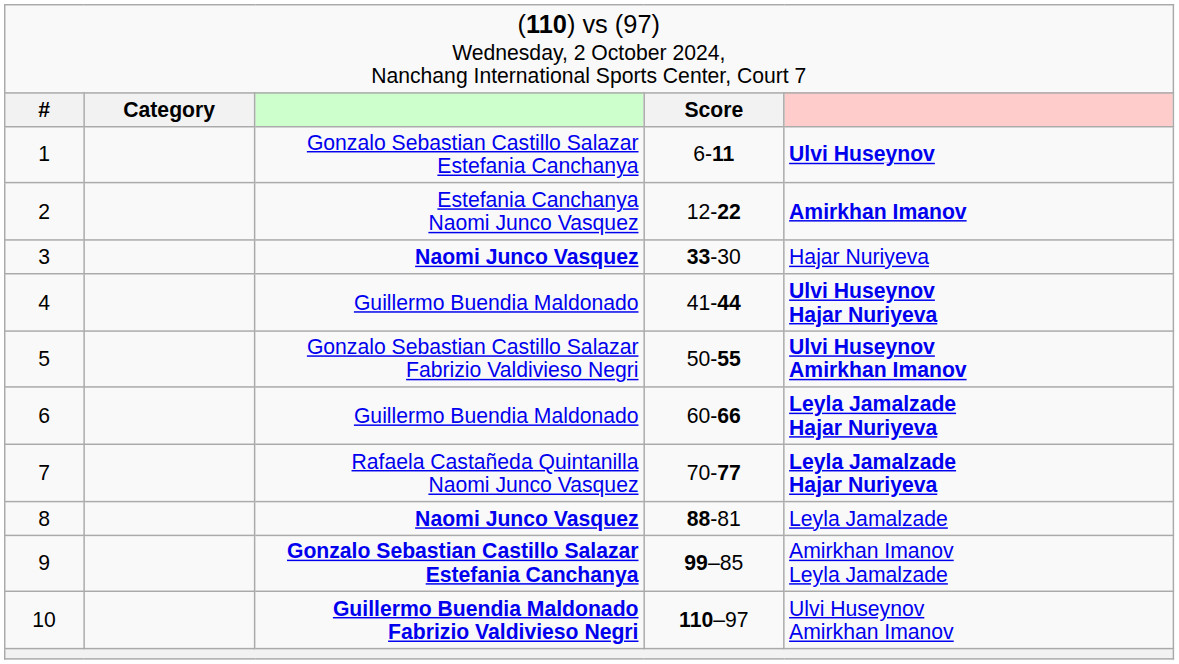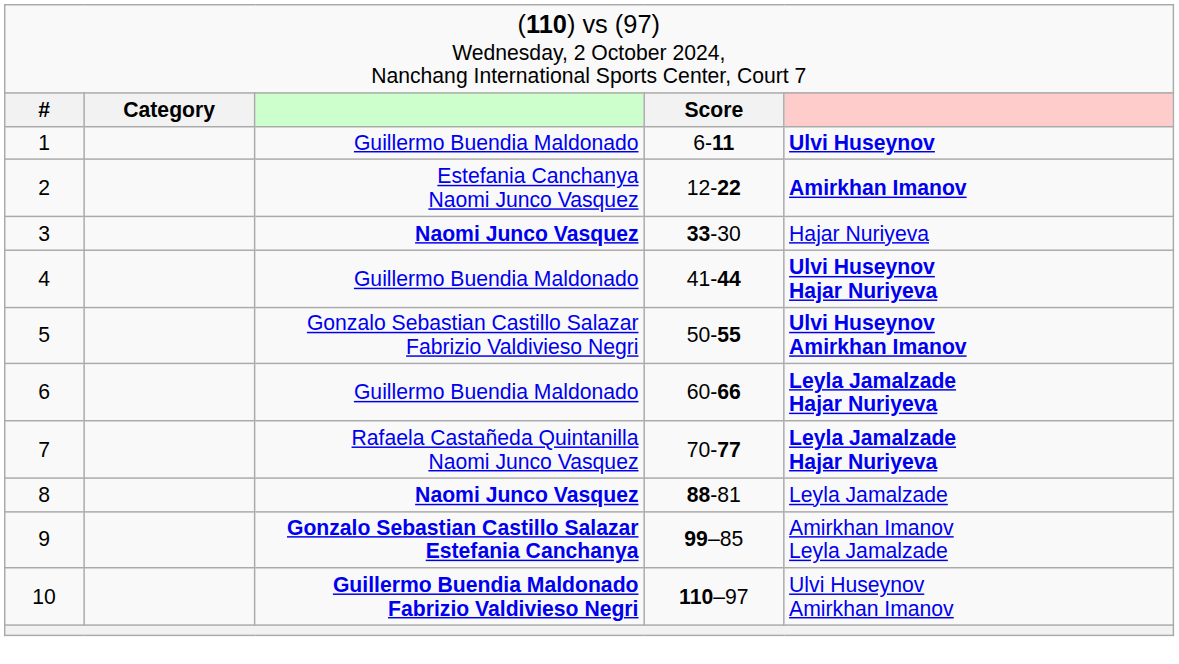 <table class="wikitable mw-collapsible mw-collapsed" style="font-size:90%; text-align:center" width="90%">
 <tr>
 <td colspan="5"><big>(<strong>110</strong>) <strong></strong> vs  (97)</big><br>Wednesday, 2 October 2024, <br>Nanchang International Sports Center, Court 7</td>
 </tr>
 <tr>
 <th width="25">#</th>
 <th width="50">Category</th>
 <th style="background-color:#CCFFCC" width="150"></th>
 <th width="50">Score<br></th>
 <th style="background-color:#FFCCCC" width="150"></th>
 </tr>
 <tr>
 <td>1</td>
 <td></td>
-<td align="right"><a href='#'>Gonzalo Sebastian Castillo Salazar</a> <br><a href='#'>Estefania Canchanya</a> </td>
+<td align="right"><a href='#'>Guillermo Buendia Maldonado</a> </td>
 <td>6-<strong>11</strong><br></td>
 <td align="left"><strong> <a href='#'>Ulvi Huseynov</a></strong></td>
 </tr>
 <tr>
 <td>2</td>
 <td></td>
 <td align="right"><a href='#'>Estefania Canchanya</a> <br><a href='#'>Naomi Junco Vasquez</a> </td>
 <td>12-<strong>22</strong><br></td>
 <td align="left"><strong> <a href='#'>Amirkhan Imanov</a></strong></td>
 </tr>
 <tr>
 <td>3</td>
 <td></td>
 <td align="right"><strong><a href='#'>Naomi Junco Vasquez</a> </strong></td>
 <td><strong>33</strong>-30<br></td>
 <td align="left"> <a href='#'>Hajar Nuriyeva</a></td>
 </tr>
 <tr>
 <td>4</td>
 <td></td>
 <td align="right"><a href='#'>Guillermo Buendia Maldonado</a> </td>
 <td>41-<strong>44</strong><br></td>
 <td align="left"><strong> <a href='#'>Ulvi Huseynov</a><br> <a href='#'>Hajar Nuriyeva</a></strong></td>
 </tr>
 <tr>
 <td>5</td>
 <td></td>
 <td align="right"><a href='#'>Gonzalo Sebastian Castillo Salazar</a> <br><a href='#'>Fabrizio Valdivieso Negri</a> </td>
 <td>50-<strong>55</strong><br></td>
 <td align="left"><strong> <a href='#'>Ulvi Huseynov</a><br> <a href='#'>Amirkhan Imanov</a></strong></td>
 </tr>
 <tr>
 <td>6</td>
 <td></td>
 <td align="right"><a href='#'>Guillermo Buendia Maldonado</a> </td>
 <td>60-<strong>66</strong><br></td>
 <td align="left"><strong> <a href='#'>Leyla Jamalzade</a><br> <a href='#'>Hajar Nuriyeva</a></strong></td>
 </tr>
 <tr>
 <td>7</td>
 <td></td>
 <td align="right"><a href='#'>Rafaela Castañeda Quintanilla</a> <br><a href='#'>Naomi Junco Vasquez</a> </td>
 <td>70-<strong>77</strong><br></td>
 <td align="left"><strong> <a href='#'>Leyla Jamalzade</a><br> <a href='#'>Hajar Nuriyeva</a></strong></td>
 </tr>
 <tr>
 <td>8</td>
 <td></td>
 <td align="right"><strong><a href='#'>Naomi Junco Vasquez</a> </strong></td>
 <td><strong>88</strong>-81<br></td>
 <td align="left"> <a href='#'>Leyla Jamalzade</a></td>
 </tr>
 <tr>
 <td>9</td>
 <td></td>
 <td align="right"><strong><a href='#'>Gonzalo Sebastian Castillo Salazar</a> <br><a href='#'>Estefania Canchanya</a> </strong></td>
 <td><strong>99</strong>–85<br></td>
 <td align="left"> <a href='#'>Amirkhan Imanov</a><br> <a href='#'>Leyla Jamalzade</a></td>
 </tr>
 <tr>
 <td>10</td>
 <td></td>
 <td align="right"><strong><a href='#'>Guillermo Buendia Maldonado</a> <br><a href='#'>Fabrizio Valdivieso Negri</a> </strong></td>
 <td><strong>110</strong>–97<br></td>
 <td align="left"> <a href='#'>Ulvi Huseynov</a><br> <a href='#'>Amirkhan Imanov</a></td>
 </tr>
 <tr>
 <th colspan="5"></th>
 </tr>
 </table>
